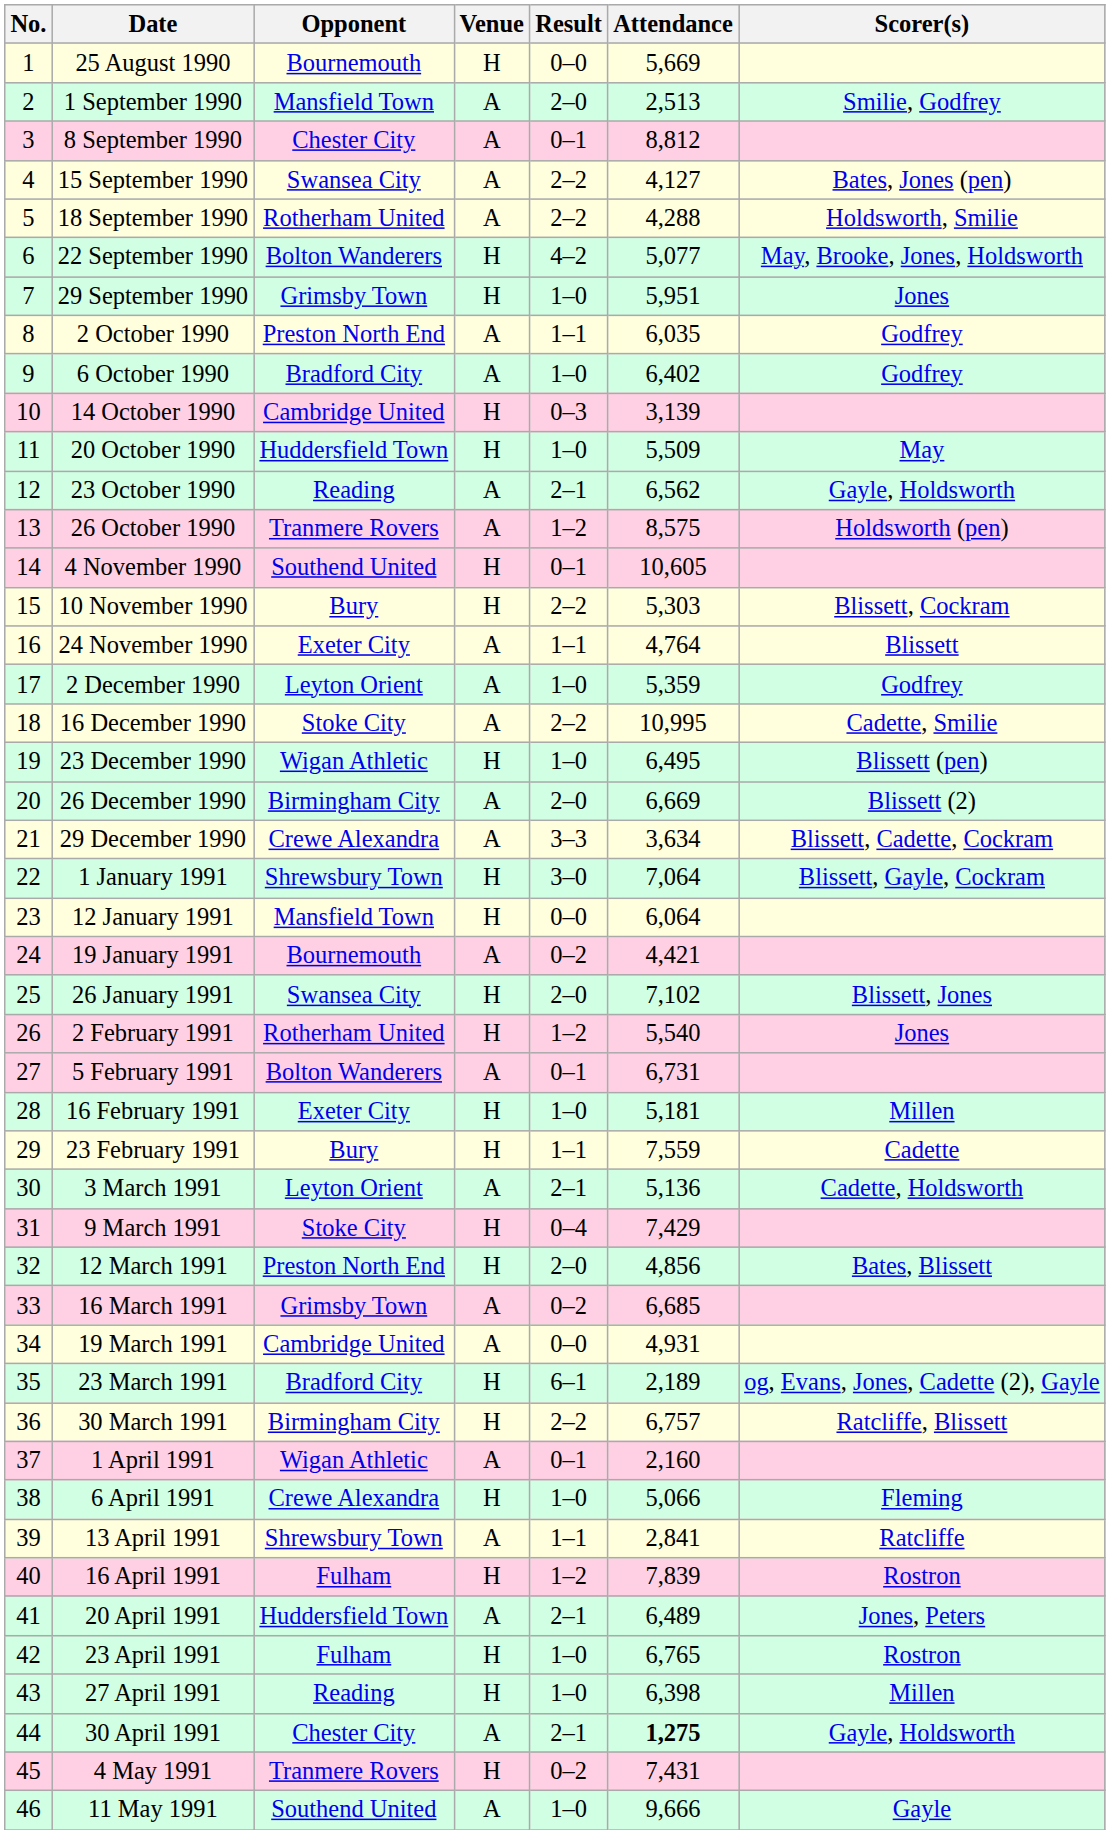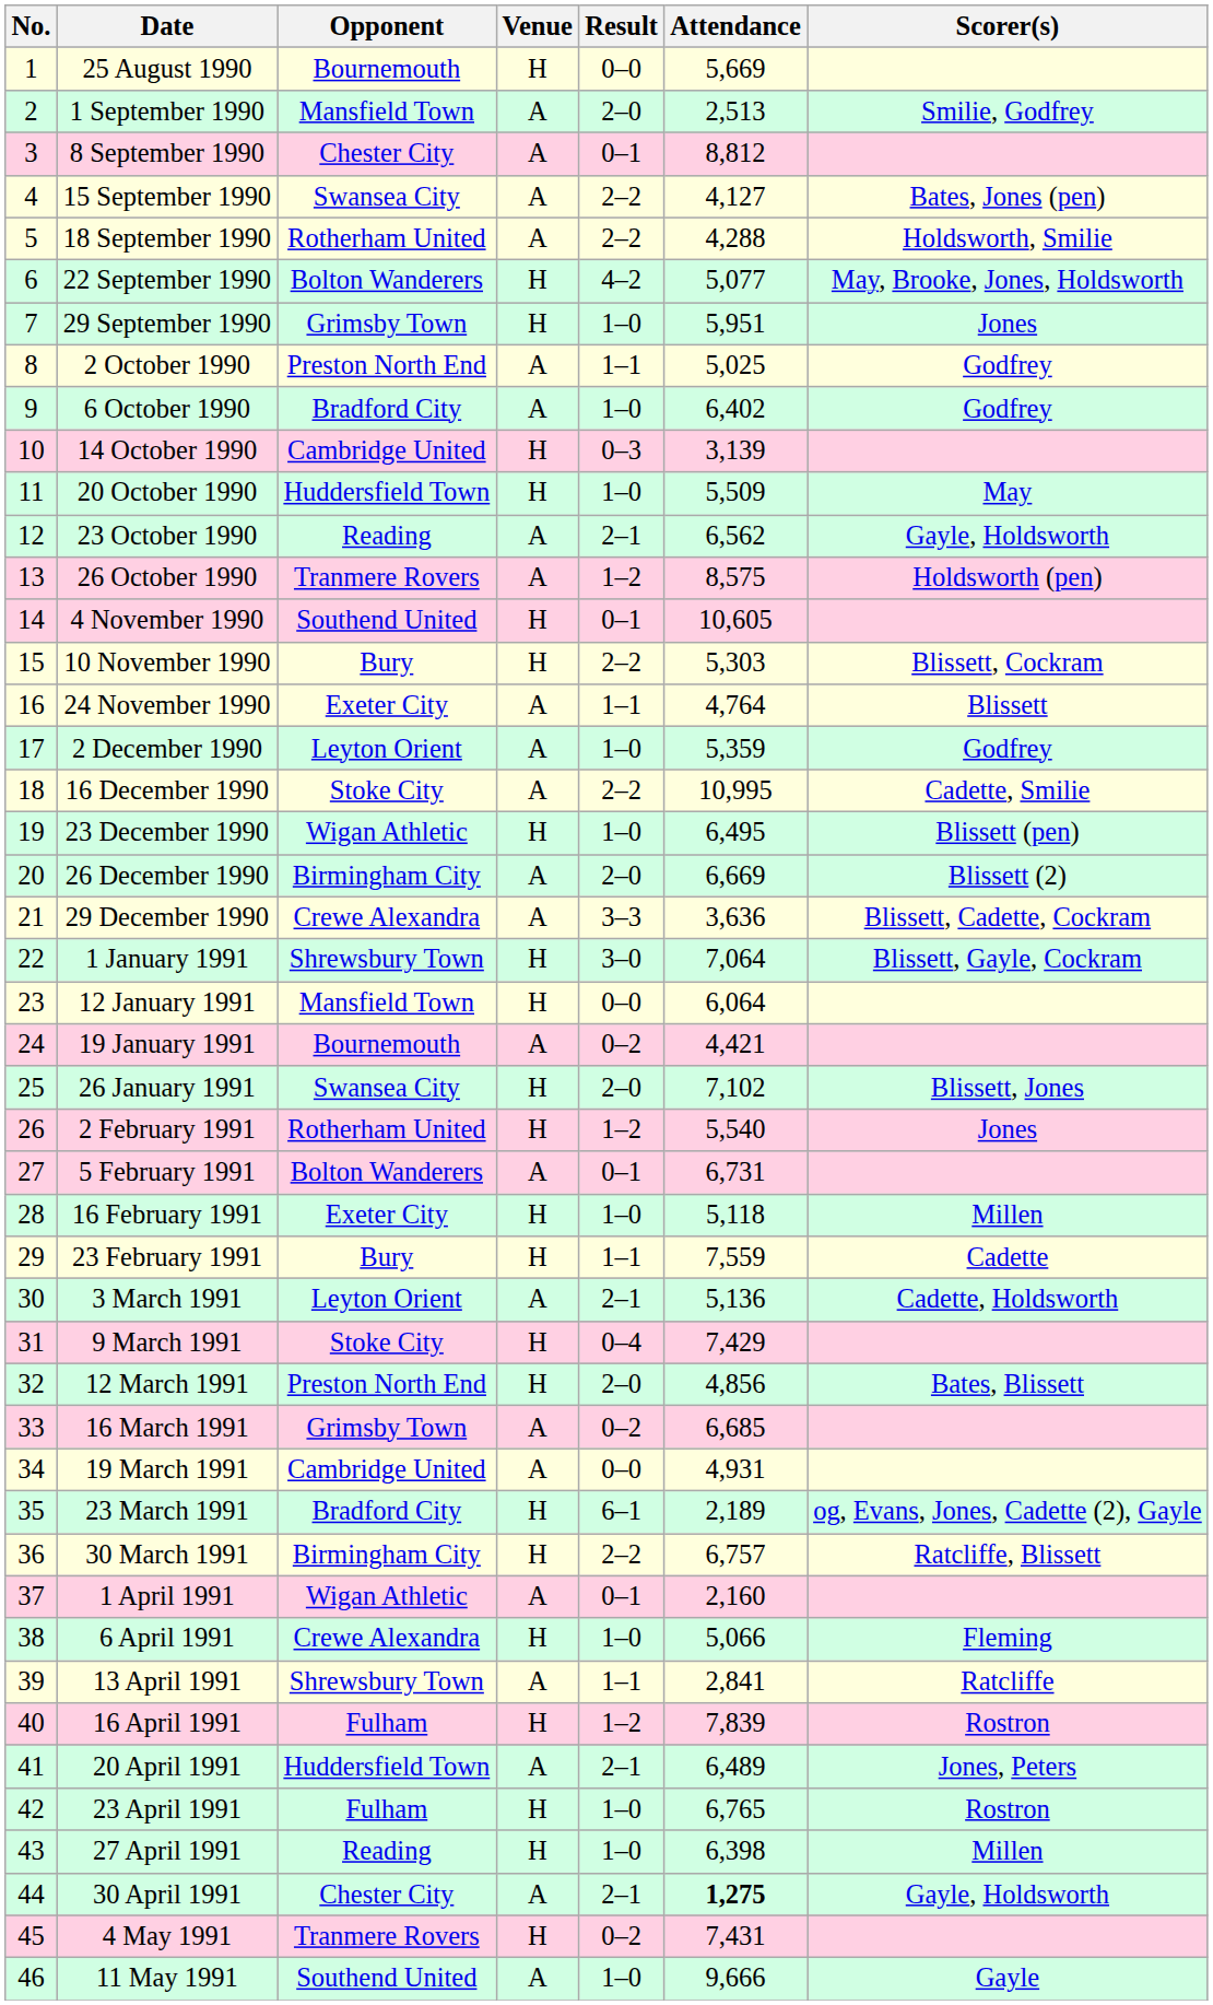 <table class="wikitable sortable" style="text-align:center;">
 <tr>
 <th>No.</th>
 <th>Date</th>
 <th>Opponent</th>
 <th>Venue</th>
 <th>Result</th>
 <th>Attendance</th>
 <th>Scorer(s)</th>
 </tr>
 <tr style="background:#ffd;">
 <td>1</td>
 <td>25 August 1990</td>
 <td><a href='#'>Bournemouth</a></td>
 <td>H</td>
 <td>0–0</td>
 <td>5,669</td>
 <td></td>
 </tr>
 <tr style="background:#d0ffe3;">
 <td>2</td>
 <td>1 September 1990</td>
 <td><a href='#'>Mansfield Town</a></td>
 <td>A</td>
 <td>2–0</td>
 <td>2,513</td>
 <td><a href='#'>Smilie</a>, <a href='#'>Godfrey</a></td>
 </tr>
 <tr style="background:#ffd0e3;">
 <td>3</td>
 <td>8 September 1990</td>
 <td><a href='#'>Chester City</a></td>
 <td>A</td>
 <td>0–1</td>
 <td>8,812</td>
 <td></td>
 </tr>
 <tr style="background:#ffd;">
 <td>4</td>
 <td>15 September 1990</td>
 <td><a href='#'>Swansea City</a></td>
 <td>A</td>
 <td>2–2</td>
 <td>4,127</td>
 <td><a href='#'>Bates</a>, <a href='#'>Jones</a> (<a href='#'>pen</a>)</td>
 </tr>
 <tr style="background:#ffd;">
 <td>5</td>
 <td>18 September 1990</td>
 <td><a href='#'>Rotherham United</a></td>
 <td>A</td>
 <td>2–2</td>
 <td>4,288</td>
 <td><a href='#'>Holdsworth</a>, <a href='#'>Smilie</a></td>
 </tr>
 <tr style="background:#d0ffe3;">
 <td>6</td>
 <td>22 September 1990</td>
 <td><a href='#'>Bolton Wanderers</a></td>
 <td>H</td>
 <td>4–2</td>
 <td>5,077</td>
 <td><a href='#'>May</a>, <a href='#'>Brooke</a>, <a href='#'>Jones</a>, <a href='#'>Holdsworth</a></td>
 </tr>
 <tr style="background:#d0ffe3;">
 <td>7</td>
 <td>29 September 1990</td>
 <td><a href='#'>Grimsby Town</a></td>
 <td>H</td>
 <td>1–0</td>
 <td>5,951</td>
 <td><a href='#'>Jones</a></td>
 </tr>
 <tr style="background:#ffd;">
 <td>8</td>
 <td>2 October 1990</td>
 <td><a href='#'>Preston North End</a></td>
 <td>A</td>
 <td>1–1</td>
-<td>6,035</td>
+<td>5,025</td>
 <td><a href='#'>Godfrey</a></td>
 </tr>
 <tr style="background:#d0ffe3;">
 <td>9</td>
 <td>6 October 1990</td>
 <td><a href='#'>Bradford City</a></td>
 <td>A</td>
 <td>1–0</td>
 <td>6,402</td>
 <td><a href='#'>Godfrey</a></td>
 </tr>
 <tr style="background:#ffd0e3;">
 <td>10</td>
 <td>14 October 1990</td>
 <td><a href='#'>Cambridge United</a></td>
 <td>H</td>
 <td>0–3</td>
 <td>3,139</td>
 <td></td>
 </tr>
 <tr style="background:#d0ffe3;">
 <td>11</td>
 <td>20 October 1990</td>
 <td><a href='#'>Huddersfield Town</a></td>
 <td>H</td>
 <td>1–0</td>
 <td>5,509</td>
 <td><a href='#'>May</a></td>
 </tr>
 <tr style="background:#d0ffe3;">
 <td>12</td>
 <td>23 October 1990</td>
 <td><a href='#'>Reading</a></td>
 <td>A</td>
 <td>2–1</td>
 <td>6,562</td>
 <td><a href='#'>Gayle</a>, <a href='#'>Holdsworth</a></td>
 </tr>
 <tr style="background:#ffd0e3;">
 <td>13</td>
 <td>26 October 1990</td>
 <td><a href='#'>Tranmere Rovers</a></td>
 <td>A</td>
 <td>1–2</td>
 <td>8,575</td>
 <td><a href='#'>Holdsworth</a> (<a href='#'>pen</a>)</td>
 </tr>
 <tr style="background:#ffd0e3;">
 <td>14</td>
 <td>4 November 1990</td>
 <td><a href='#'>Southend United</a></td>
 <td>H</td>
 <td>0–1</td>
 <td>10,605</td>
 <td></td>
 </tr>
 <tr style="background:#ffd;">
 <td>15</td>
 <td>10 November 1990</td>
 <td><a href='#'>Bury</a></td>
 <td>H</td>
 <td>2–2</td>
 <td>5,303</td>
 <td><a href='#'>Blissett</a>, <a href='#'>Cockram</a></td>
 </tr>
 <tr style="background:#ffd;">
 <td>16</td>
 <td>24 November 1990</td>
 <td><a href='#'>Exeter City</a></td>
 <td>A</td>
 <td>1–1</td>
 <td>4,764</td>
 <td><a href='#'>Blissett</a></td>
 </tr>
 <tr style="background:#d0ffe3;">
 <td>17</td>
 <td>2 December 1990</td>
 <td><a href='#'>Leyton Orient</a></td>
 <td>A</td>
 <td>1–0</td>
 <td>5,359</td>
 <td><a href='#'>Godfrey</a></td>
 </tr>
 <tr style="background:#ffd;">
 <td>18</td>
 <td>16 December 1990</td>
 <td><a href='#'>Stoke City</a></td>
 <td>A</td>
 <td>2–2</td>
 <td>10,995</td>
 <td><a href='#'>Cadette</a>, <a href='#'>Smilie</a></td>
 </tr>
 <tr style="background:#d0ffe3;">
 <td>19</td>
 <td>23 December 1990</td>
 <td><a href='#'>Wigan Athletic</a></td>
 <td>H</td>
 <td>1–0</td>
 <td>6,495</td>
 <td><a href='#'>Blissett</a> (<a href='#'>pen</a>)</td>
 </tr>
 <tr style="background:#d0ffe3;">
 <td>20</td>
 <td>26 December 1990</td>
 <td><a href='#'>Birmingham City</a></td>
 <td>A</td>
 <td>2–0</td>
 <td>6,669</td>
 <td><a href='#'>Blissett</a> (2)</td>
 </tr>
 <tr style="background:#ffd;">
 <td>21</td>
 <td>29 December 1990</td>
 <td><a href='#'>Crewe Alexandra</a></td>
 <td>A</td>
 <td>3–3</td>
-<td>3,634</td>
+<td>3,636</td>
 <td><a href='#'>Blissett</a>, <a href='#'>Cadette</a>, <a href='#'>Cockram</a></td>
 </tr>
 <tr style="background:#d0ffe3;">
 <td>22</td>
 <td>1 January 1991</td>
 <td><a href='#'>Shrewsbury Town</a></td>
 <td>H</td>
 <td>3–0</td>
 <td>7,064</td>
 <td><a href='#'>Blissett</a>, <a href='#'>Gayle</a>, <a href='#'>Cockram</a></td>
 </tr>
 <tr style="background:#ffd;">
 <td>23</td>
 <td>12 January 1991</td>
 <td><a href='#'>Mansfield Town</a></td>
 <td>H</td>
 <td>0–0</td>
 <td>6,064</td>
 <td></td>
 </tr>
 <tr style="background:#ffd0e3;">
 <td>24</td>
 <td>19 January 1991</td>
 <td><a href='#'>Bournemouth</a></td>
 <td>A</td>
 <td>0–2</td>
 <td>4,421</td>
 <td></td>
 </tr>
 <tr style="background:#d0ffe3;">
 <td>25</td>
 <td>26 January 1991</td>
 <td><a href='#'>Swansea City</a></td>
 <td>H</td>
 <td>2–0</td>
 <td>7,102</td>
 <td><a href='#'>Blissett</a>, <a href='#'>Jones</a></td>
 </tr>
 <tr style="background:#ffd0e3;">
 <td>26</td>
 <td>2 February 1991</td>
 <td><a href='#'>Rotherham United</a></td>
 <td>H</td>
 <td>1–2</td>
 <td>5,540</td>
 <td><a href='#'>Jones</a></td>
 </tr>
 <tr style="background:#ffd0e3;">
 <td>27</td>
 <td>5 February 1991</td>
 <td><a href='#'>Bolton Wanderers</a></td>
 <td>A</td>
 <td>0–1</td>
 <td>6,731</td>
 <td></td>
 </tr>
 <tr style="background:#d0ffe3;">
 <td>28</td>
 <td>16 February 1991</td>
 <td><a href='#'>Exeter City</a></td>
 <td>H</td>
 <td>1–0</td>
-<td>5,181</td>
+<td>5,118</td>
 <td><a href='#'>Millen</a></td>
 </tr>
 <tr style="background:#ffd;">
 <td>29</td>
 <td>23 February 1991</td>
 <td><a href='#'>Bury</a></td>
 <td>H</td>
 <td>1–1</td>
 <td>7,559</td>
 <td><a href='#'>Cadette</a></td>
 </tr>
 <tr style="background:#d0ffe3;">
 <td>30</td>
 <td>3 March 1991</td>
 <td><a href='#'>Leyton Orient</a></td>
 <td>A</td>
 <td>2–1</td>
 <td>5,136</td>
 <td><a href='#'>Cadette</a>, <a href='#'>Holdsworth</a></td>
 </tr>
 <tr style="background:#ffd0e3;">
 <td>31</td>
 <td>9 March 1991</td>
 <td><a href='#'>Stoke City</a></td>
 <td>H</td>
 <td>0–4</td>
 <td>7,429</td>
 <td></td>
 </tr>
 <tr style="background:#d0ffe3;">
 <td>32</td>
 <td>12 March 1991</td>
 <td><a href='#'>Preston North End</a></td>
 <td>H</td>
 <td>2–0</td>
 <td>4,856</td>
 <td><a href='#'>Bates</a>, <a href='#'>Blissett</a></td>
 </tr>
 <tr style="background:#ffd0e3;">
 <td>33</td>
 <td>16 March 1991</td>
 <td><a href='#'>Grimsby Town</a></td>
 <td>A</td>
 <td>0–2</td>
 <td>6,685</td>
 <td></td>
 </tr>
 <tr style="background:#ffd;">
 <td>34</td>
 <td>19 March 1991</td>
 <td><a href='#'>Cambridge United</a></td>
 <td>A</td>
 <td>0–0</td>
 <td>4,931</td>
 <td></td>
 </tr>
 <tr style="background:#d0ffe3;">
 <td>35</td>
 <td>23 March 1991</td>
 <td><a href='#'>Bradford City</a></td>
 <td>H</td>
 <td>6–1</td>
 <td>2,189</td>
 <td><a href='#'>og</a>, <a href='#'>Evans</a>, <a href='#'>Jones</a>, <a href='#'>Cadette</a> (2), <a href='#'>Gayle</a></td>
 </tr>
 <tr style="background:#ffd;">
 <td>36</td>
 <td>30 March 1991</td>
 <td><a href='#'>Birmingham City</a></td>
 <td>H</td>
 <td>2–2</td>
 <td>6,757</td>
 <td><a href='#'>Ratcliffe</a>, <a href='#'>Blissett</a></td>
 </tr>
 <tr style="background:#ffd0e3;">
 <td>37</td>
 <td>1 April 1991</td>
 <td><a href='#'>Wigan Athletic</a></td>
 <td>A</td>
 <td>0–1</td>
 <td>2,160</td>
 <td></td>
 </tr>
 <tr style="background:#d0ffe3;">
 <td>38</td>
 <td>6 April 1991</td>
 <td><a href='#'>Crewe Alexandra</a></td>
 <td>H</td>
 <td>1–0</td>
 <td>5,066</td>
 <td><a href='#'>Fleming</a></td>
 </tr>
 <tr style="background:#ffd;">
 <td>39</td>
 <td>13 April 1991</td>
 <td><a href='#'>Shrewsbury Town</a></td>
 <td>A</td>
 <td>1–1</td>
 <td>2,841</td>
 <td><a href='#'>Ratcliffe</a></td>
 </tr>
 <tr style="background:#ffd0e3;">
 <td>40</td>
 <td>16 April 1991</td>
 <td><a href='#'>Fulham</a></td>
 <td>H</td>
 <td>1–2</td>
 <td>7,839</td>
 <td><a href='#'>Rostron</a></td>
 </tr>
 <tr style="background:#d0ffe3;">
 <td>41</td>
 <td>20 April 1991</td>
 <td><a href='#'>Huddersfield Town</a></td>
 <td>A</td>
 <td>2–1</td>
 <td>6,489</td>
 <td><a href='#'>Jones</a>, <a href='#'>Peters</a></td>
 </tr>
 <tr style="background:#d0ffe3;">
 <td>42</td>
 <td>23 April 1991</td>
 <td><a href='#'>Fulham</a></td>
 <td>H</td>
 <td>1–0</td>
 <td>6,765</td>
 <td><a href='#'>Rostron</a></td>
 </tr>
 <tr style="background:#d0ffe3;">
 <td>43</td>
 <td>27 April 1991</td>
 <td><a href='#'>Reading</a></td>
 <td>H</td>
 <td>1–0</td>
 <td>6,398</td>
 <td><a href='#'>Millen</a></td>
 </tr>
 <tr style="background:#d0ffe3;">
 <td>44</td>
 <td>30 April 1991</td>
 <td><a href='#'>Chester City</a></td>
 <td>A</td>
 <td>2–1</td>
 <td><strong>1,275</strong></td>
 <td><a href='#'>Gayle</a>, <a href='#'>Holdsworth</a></td>
 </tr>
 <tr style="background:#ffd0e3;">
 <td>45</td>
 <td>4 May 1991</td>
 <td><a href='#'>Tranmere Rovers</a></td>
 <td>H</td>
 <td>0–2</td>
 <td>7,431</td>
 <td></td>
 </tr>
 <tr style="background:#d0ffe3;">
 <td>46</td>
 <td>11 May 1991</td>
 <td><a href='#'>Southend United</a></td>
 <td>A</td>
 <td>1–0</td>
 <td>9,666</td>
 <td><a href='#'>Gayle</a></td>
 </tr>
 </table>
